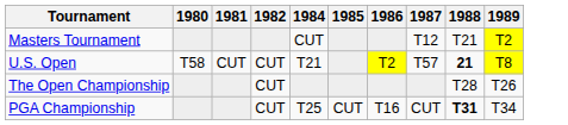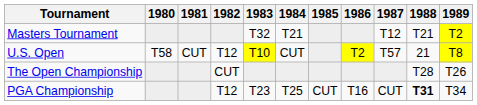 <table class="wikitable" style="font-size:95%;text-align:center;">
 <tr>
 <th>Tournament</th>
 <th>1980</th>
 <th>1981</th>
 <th>1982</th>
+<th>1983</th>
 <th>1984</th>
 <th>1985</th>
 <th>1986</th>
 <th>1987</th>
 <th>1988</th>
 <th>1989</th>
 </tr>
 <tr>
 <td align=left><a href='#'>Masters Tournament</a></td>
 <td style="background:#eeeeee;"></td>
 <td style="background:#eeeeee;"></td>
 <td style="background:#eeeeee;"></td>
-<td>CUT</td>
+<td>T32</td>
+<td>T21</td>
 <td style="background:#eeeeee;"></td>
 <td style="background:#eeeeee;"></td>
 <td>T12</td>
 <td>T21</td>
 <td style="background:yellow;">T2</td>
 </tr>
 <tr>
 <td align=left><a href='#'>U.S. Open</a></td>
 <td>T58</td>
 <td>CUT</td>
+<td>T12</td>
+<td style="background:yellow;">T10</td>
 <td>CUT</td>
-<td>T21</td>
 <td style="background:#eeeeee;"></td>
 <td style="background:yellow;">T2</td>
 <td>T57</td>
-<td><strong>21</strong></td>
+<td>21</td>
 <td style="background:yellow;">T8</td>
 </tr>
 <tr>
 <td align=left><a href='#'>The Open Championship</a></td>
 <td style="background:#eeeeee;"></td>
 <td style="background:#eeeeee;"></td>
 <td>CUT</td>
 <td style="background:#eeeeee;"></td>
 <td style="background:#eeeeee;"></td>
 <td style="background:#eeeeee;"></td>
 <td style="background:#eeeeee;"></td>
+<td style="background:#eeeeee;"></td>
 <td>T28</td>
 <td>T26</td>
 </tr>
 <tr>
 <td align=left><a href='#'>PGA Championship</a></td>
 <td style="background:#eeeeee;"></td>
 <td style="background:#eeeeee;"></td>
-<td>CUT</td>
+<td>T12</td>
+<td>T23</td>
 <td>T25</td>
 <td>CUT</td>
 <td>T16</td>
 <td>CUT</td>
 <td><strong>T31</strong></td>
 <td>T34</td>
 </tr>
 </table>
